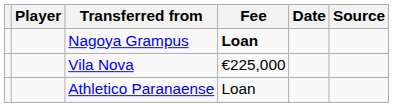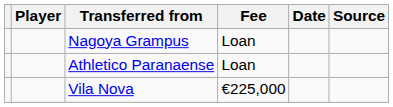 <table class="wikitable plainrowheaders sortable">
 <tr>
 <th></th>
 <th scope="col">Player</th>
 <th>Transferred from</th>
 <th style="width: 65px;">Fee</th>
 <th scope="col">Date</th>
 <th scope="col">Source</th>
 </tr>
 <tr>
 <td align="center"></td>
 <td></td>
 <td> <a href='#'>Nagoya Grampus</a></td>
-<td><strong>Loan</strong></td>
+<td>Loan</td>
+<td></td>
+<td></td>
+</tr>
+<tr>
+<td align="center"></td>
+<td></td>
+<td> <a href='#'>Athletico Paranaense</a></td>
+<td>Loan</td>
 <td></td>
 <td></td>
 </tr>
 <tr>
 <td align="center"></td>
 <td></td>
 <td> <a href='#'>Vila Nova</a></td>
 <td>€225,000</td>
 <td></td>
 <td></td>
 </tr>
-<tr>
-<td align="center"></td>
-<td></td>
-<td> <a href='#'>Athletico Paranaense</a></td>
-<td>Loan</td>
-<td></td>
-<td></td>
-</tr>
 </table>
